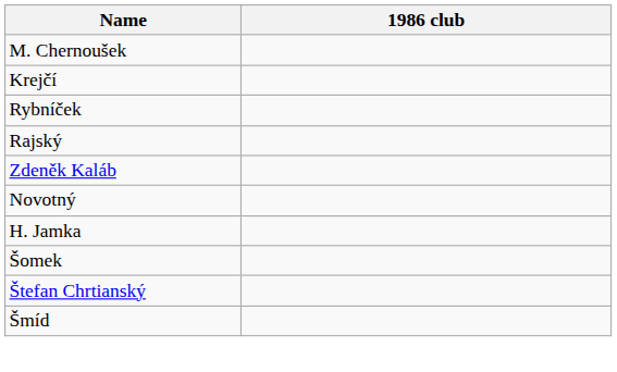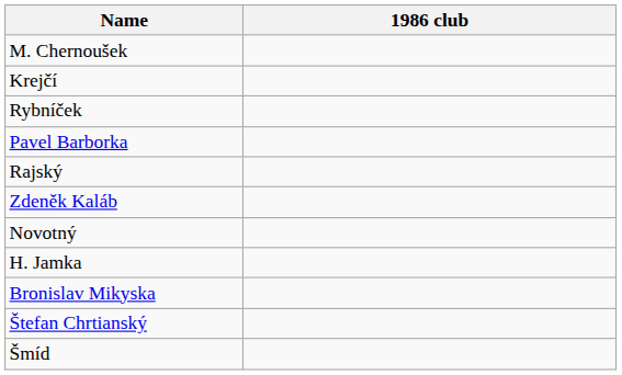 <table class=wikitable sortable style=font-size:100%; text-align:center;>
 <tr>
 <th style=width:12em>Name</th>
 <th style=width:19em>1986 club</th>
 </tr>
 <tr>
 <td>M. Chernoušek</td>
 <td></td>
 </tr>
 <tr>
 <td>Krejčí</td>
 <td></td>
 </tr>
 <tr>
 <td>Rybníček</td>
+<td></td>
+</tr>
+<tr>
+<td><a href='#'>Pavel Barborka</a></td>
 <td></td>
 </tr>
 <tr>
 <td>Rajský</td>
 <td></td>
 </tr>
 <tr>
 <td><a href='#'>Zdeněk Kaláb</a></td>
 <td></td>
 </tr>
 <tr>
 <td>Novotný</td>
 <td></td>
 </tr>
 <tr>
 <td>H. Jamka</td>
 <td></td>
 </tr>
 <tr>
-<td>Šomek</td>
+<td><a href='#'>Bronislav Mikyska</a></td>
 <td></td>
 </tr>
 <tr>
 <td><a href='#'>Štefan Chrtianský</a></td>
 <td></td>
 </tr>
 <tr>
 <td>Šmíd</td>
 <td></td>
 </tr>
 </table>
